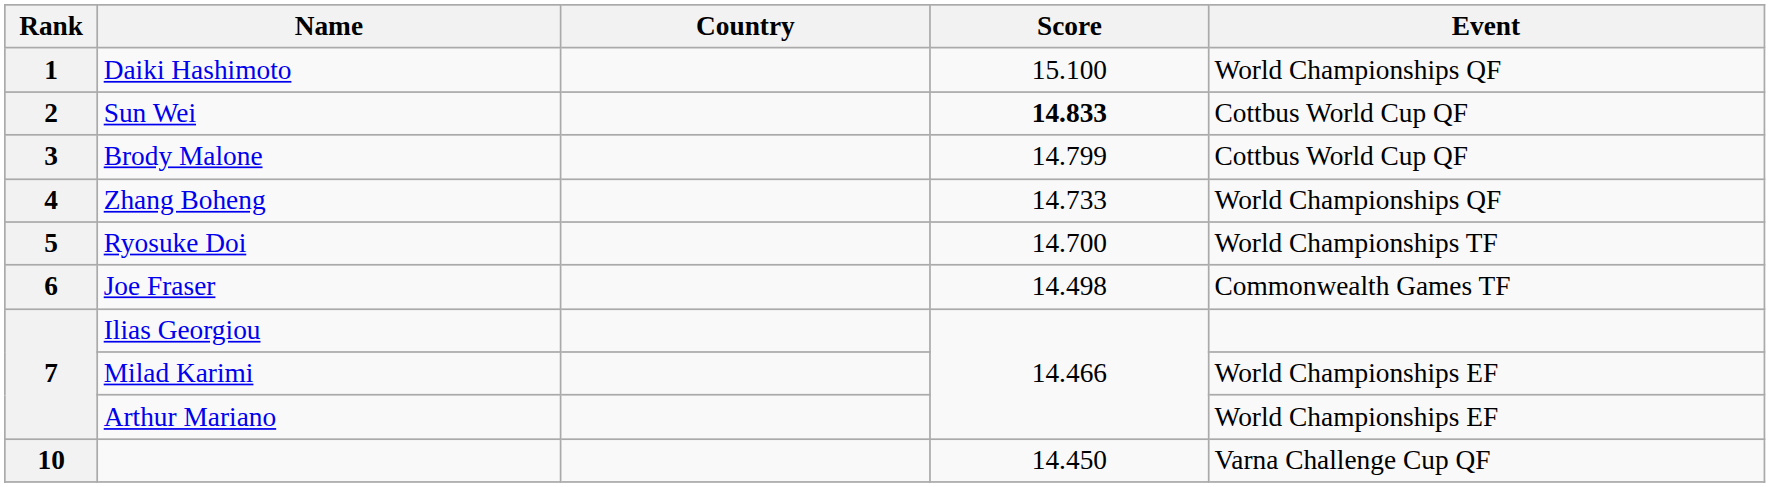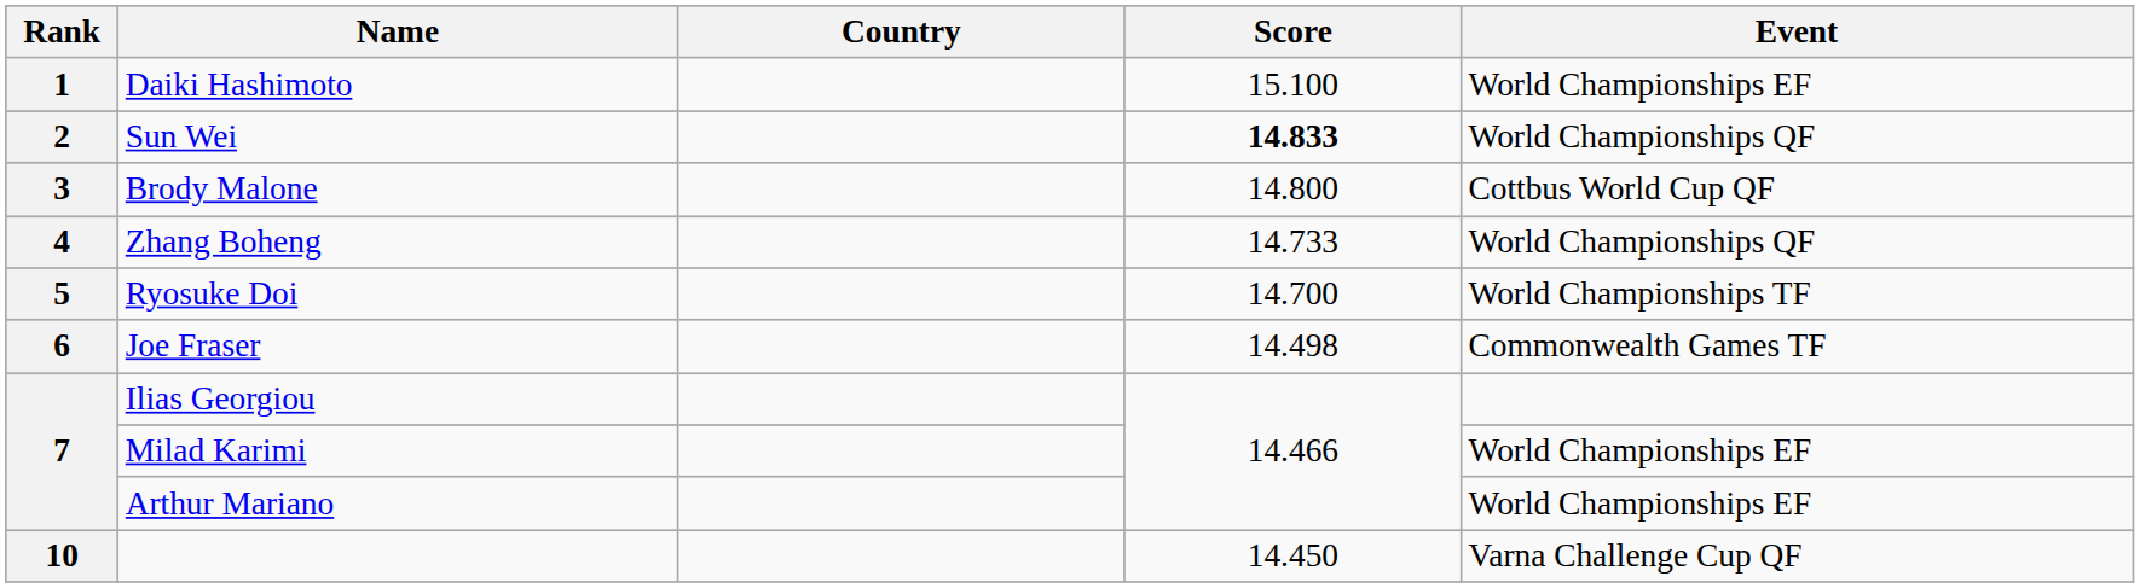 <table class="wikitable sortable" style="width:65%;">
 <tr>
 <th style="text-align:center; width:5%;">Rank</th>
 <th style="text-align:center; width:25%;">Name</th>
 <th style="text-align:center; width:20%;">Country</th>
 <th style="text-align:center; width:15%;">Score</th>
 <th style="text-align:center; width:30%;">Event</th>
 </tr>
 <tr>
 <th>1</th>
 <td><a href='#'>Daiki Hashimoto</a></td>
 <td></td>
 <td align="center">15.100</td>
-<td>World Championships QF</td>
+<td>World Championships EF</td>
 </tr>
 <tr>
 <th>2</th>
 <td><a href='#'>Sun Wei</a></td>
 <td></td>
 <td align="center"><strong>14.833</strong></td>
-<td>Cottbus World Cup QF</td>
+<td>World Championships QF</td>
 </tr>
 <tr>
 <th>3</th>
 <td><a href='#'>Brody Malone</a></td>
 <td></td>
-<td align="center">14.799</td>
+<td align="center">14.800</td>
 <td>Cottbus World Cup QF</td>
 </tr>
 <tr>
 <th>4</th>
 <td><a href='#'>Zhang Boheng</a></td>
 <td></td>
 <td align="center">14.733</td>
 <td>World Championships QF</td>
 </tr>
 <tr>
 <th>5</th>
 <td><a href='#'>Ryosuke Doi</a></td>
 <td></td>
 <td align="center">14.700</td>
 <td>World Championships TF</td>
 </tr>
 <tr>
 <th>6</th>
 <td><a href='#'>Joe Fraser</a></td>
 <td></td>
 <td align="center">14.498</td>
 <td>Commonwealth Games TF</td>
 </tr>
 <tr>
 <th rowspan="3">7</th>
 <td><a href='#'>Ilias Georgiou</a></td>
 <td></td>
 <td rowspan="3" align="center">14.466</td>
 <td></td>
 </tr>
 <tr>
 <td><a href='#'>Milad Karimi</a></td>
 <td></td>
 <td>World Championships EF</td>
 </tr>
 <tr>
 <td><a href='#'>Arthur Mariano</a></td>
 <td></td>
 <td>World Championships EF</td>
 </tr>
 <tr>
 <th>10</th>
 <td></td>
 <td></td>
 <td align="center">14.450</td>
 <td>Varna Challenge Cup QF</td>
 </tr>
 </table>
